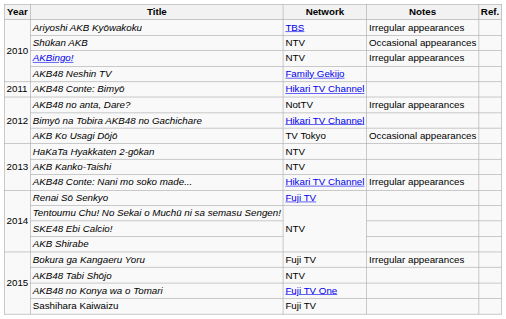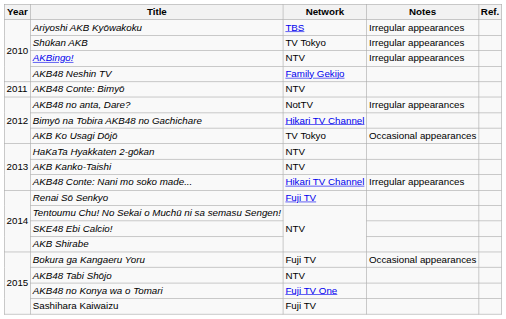 <table class="wikitable">
 <tr>
 <th>Year</th>
 <th>Title</th>
 <th>Network</th>
 <th>Notes</th>
 <th>Ref.</th>
 </tr>
 <tr>
 <td rowspan="4">2010</td>
 <td><em>Ariyoshi AKB Kyōwakoku</em></td>
 <td><a href='#'>TBS</a></td>
 <td>Irregular appearances</td>
 <td></td>
 </tr>
 <tr>
 <td><em>Shūkan AKB</em></td>
-<td>NTV</td>
-<td>Occasional appearances</td>
+<td>TV Tokyo</td>
+<td>Irregular appearances</td>
 <td></td>
 </tr>
 <tr>
 <td><em><a href='#'>AKBingo!</a></em></td>
 <td>NTV</td>
 <td>Irregular appearances</td>
 <td></td>
 </tr>
 <tr>
 <td><em>AKB48 Neshin TV</em></td>
 <td><a href='#'>Family Gekijo</a></td>
 <td></td>
 <td></td>
 </tr>
 <tr>
 <td>2011</td>
 <td><em>AKB48 Conte: Bimyō</em></td>
-<td><a href='#'>Hikari TV Channel</a></td>
+<td>NTV</td>
 <td></td>
 <td></td>
 </tr>
 <tr>
 <td rowspan="3">2012</td>
 <td><em>AKB48 no anta, Dare?</em></td>
 <td>NotTV</td>
 <td>Irregular appearances</td>
 <td></td>
 </tr>
 <tr>
 <td><em>Bimyō na Tobira AKB48 no Gachichare</em></td>
 <td><a href='#'>Hikari TV Channel</a></td>
 <td></td>
 <td></td>
 </tr>
 <tr>
 <td><em>AKB Ko Usagi Dōjō</em></td>
 <td>TV Tokyo</td>
 <td>Occasional appearances</td>
 <td></td>
 </tr>
 <tr>
 <td rowspan="3">2013</td>
 <td><em>HaKaTa Hyakkaten 2-gōkan</em></td>
 <td>NTV</td>
 <td></td>
 <td></td>
 </tr>
 <tr>
 <td><em>AKB Kanko-Taishi</em></td>
 <td>NTV</td>
 <td></td>
 <td></td>
 </tr>
 <tr>
 <td><em>AKB48 Conte: Nani mo soko made...</em></td>
 <td><a href='#'>Hikari TV Channel</a></td>
 <td>Irregular appearances</td>
 <td></td>
 </tr>
 <tr>
 <td rowspan="4">2014</td>
 <td><em>Renai Sō Senkyo</em></td>
 <td><a href='#'>Fuji TV</a></td>
 <td></td>
 <td></td>
 </tr>
 <tr>
 <td><em>Tentoumu Chu! No Sekai o Muchū ni sa semasu Sengen!</em></td>
 <td rowspan="3">NTV</td>
 <td></td>
 <td></td>
 </tr>
 <tr>
 <td><em>SKE48 Ebi Calcio!</em></td>
 <td></td>
 <td></td>
 </tr>
 <tr>
 <td><em>AKB Shirabe</em></td>
 <td></td>
 <td></td>
 </tr>
 <tr>
 <td rowspan="4">2015</td>
 <td><em>Bokura ga Kangaeru Yoru</em></td>
 <td>Fuji TV</td>
-<td>Irregular appearances</td>
+<td>Occasional appearances</td>
 <td></td>
 </tr>
 <tr>
 <td><em>AKB48 Tabi Shōjo</em></td>
 <td>NTV</td>
 <td></td>
 <td></td>
 </tr>
 <tr>
 <td><em>AKB48 no Konya wa o Tomari<strong></td>
 <td><a href='#'>Fuji TV One</a></td>
 <td></td>
 <td></td>
 </tr>
 <tr>
 <td></em>Sashihara Kaiwaizu<em></td>
 <td>Fuji TV</td>
 <td></td>
 <td></td>
 </tr>
 </table>
